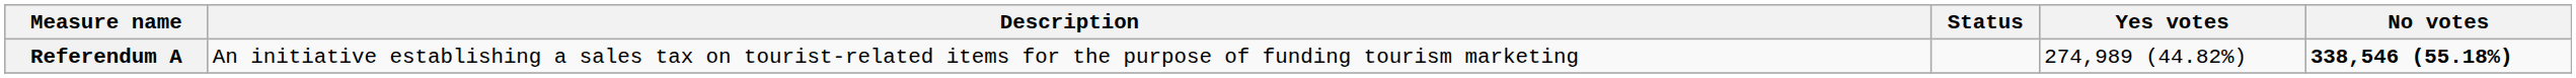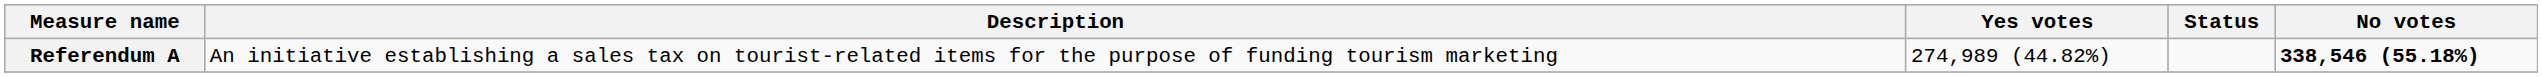 <table class="wikitable sortable plainrowheaders" style="width:100%">
 <tr>
 <th scope="col">Measure name</th>
 <th class="unsortable" scope="col">Description</th>
+<th scope="col">Yes votes</th>
 <th scope="col">Status</th>
-<th scope="col">Yes votes</th>
 <th scope="col">No votes</th>
 </tr>
 <tr>
 <th scope="row">Referendum A</th>
 <td>An initiative establishing a sales tax on tourist-related items for the purpose of funding tourism marketing</td>
+<td>274,989 (44.82%)</td>
 <td></td>
-<td>274,989 (44.82%)</td>
 <td><strong>338,546 (55.18%)</strong></td>
 </tr>
 </table>
